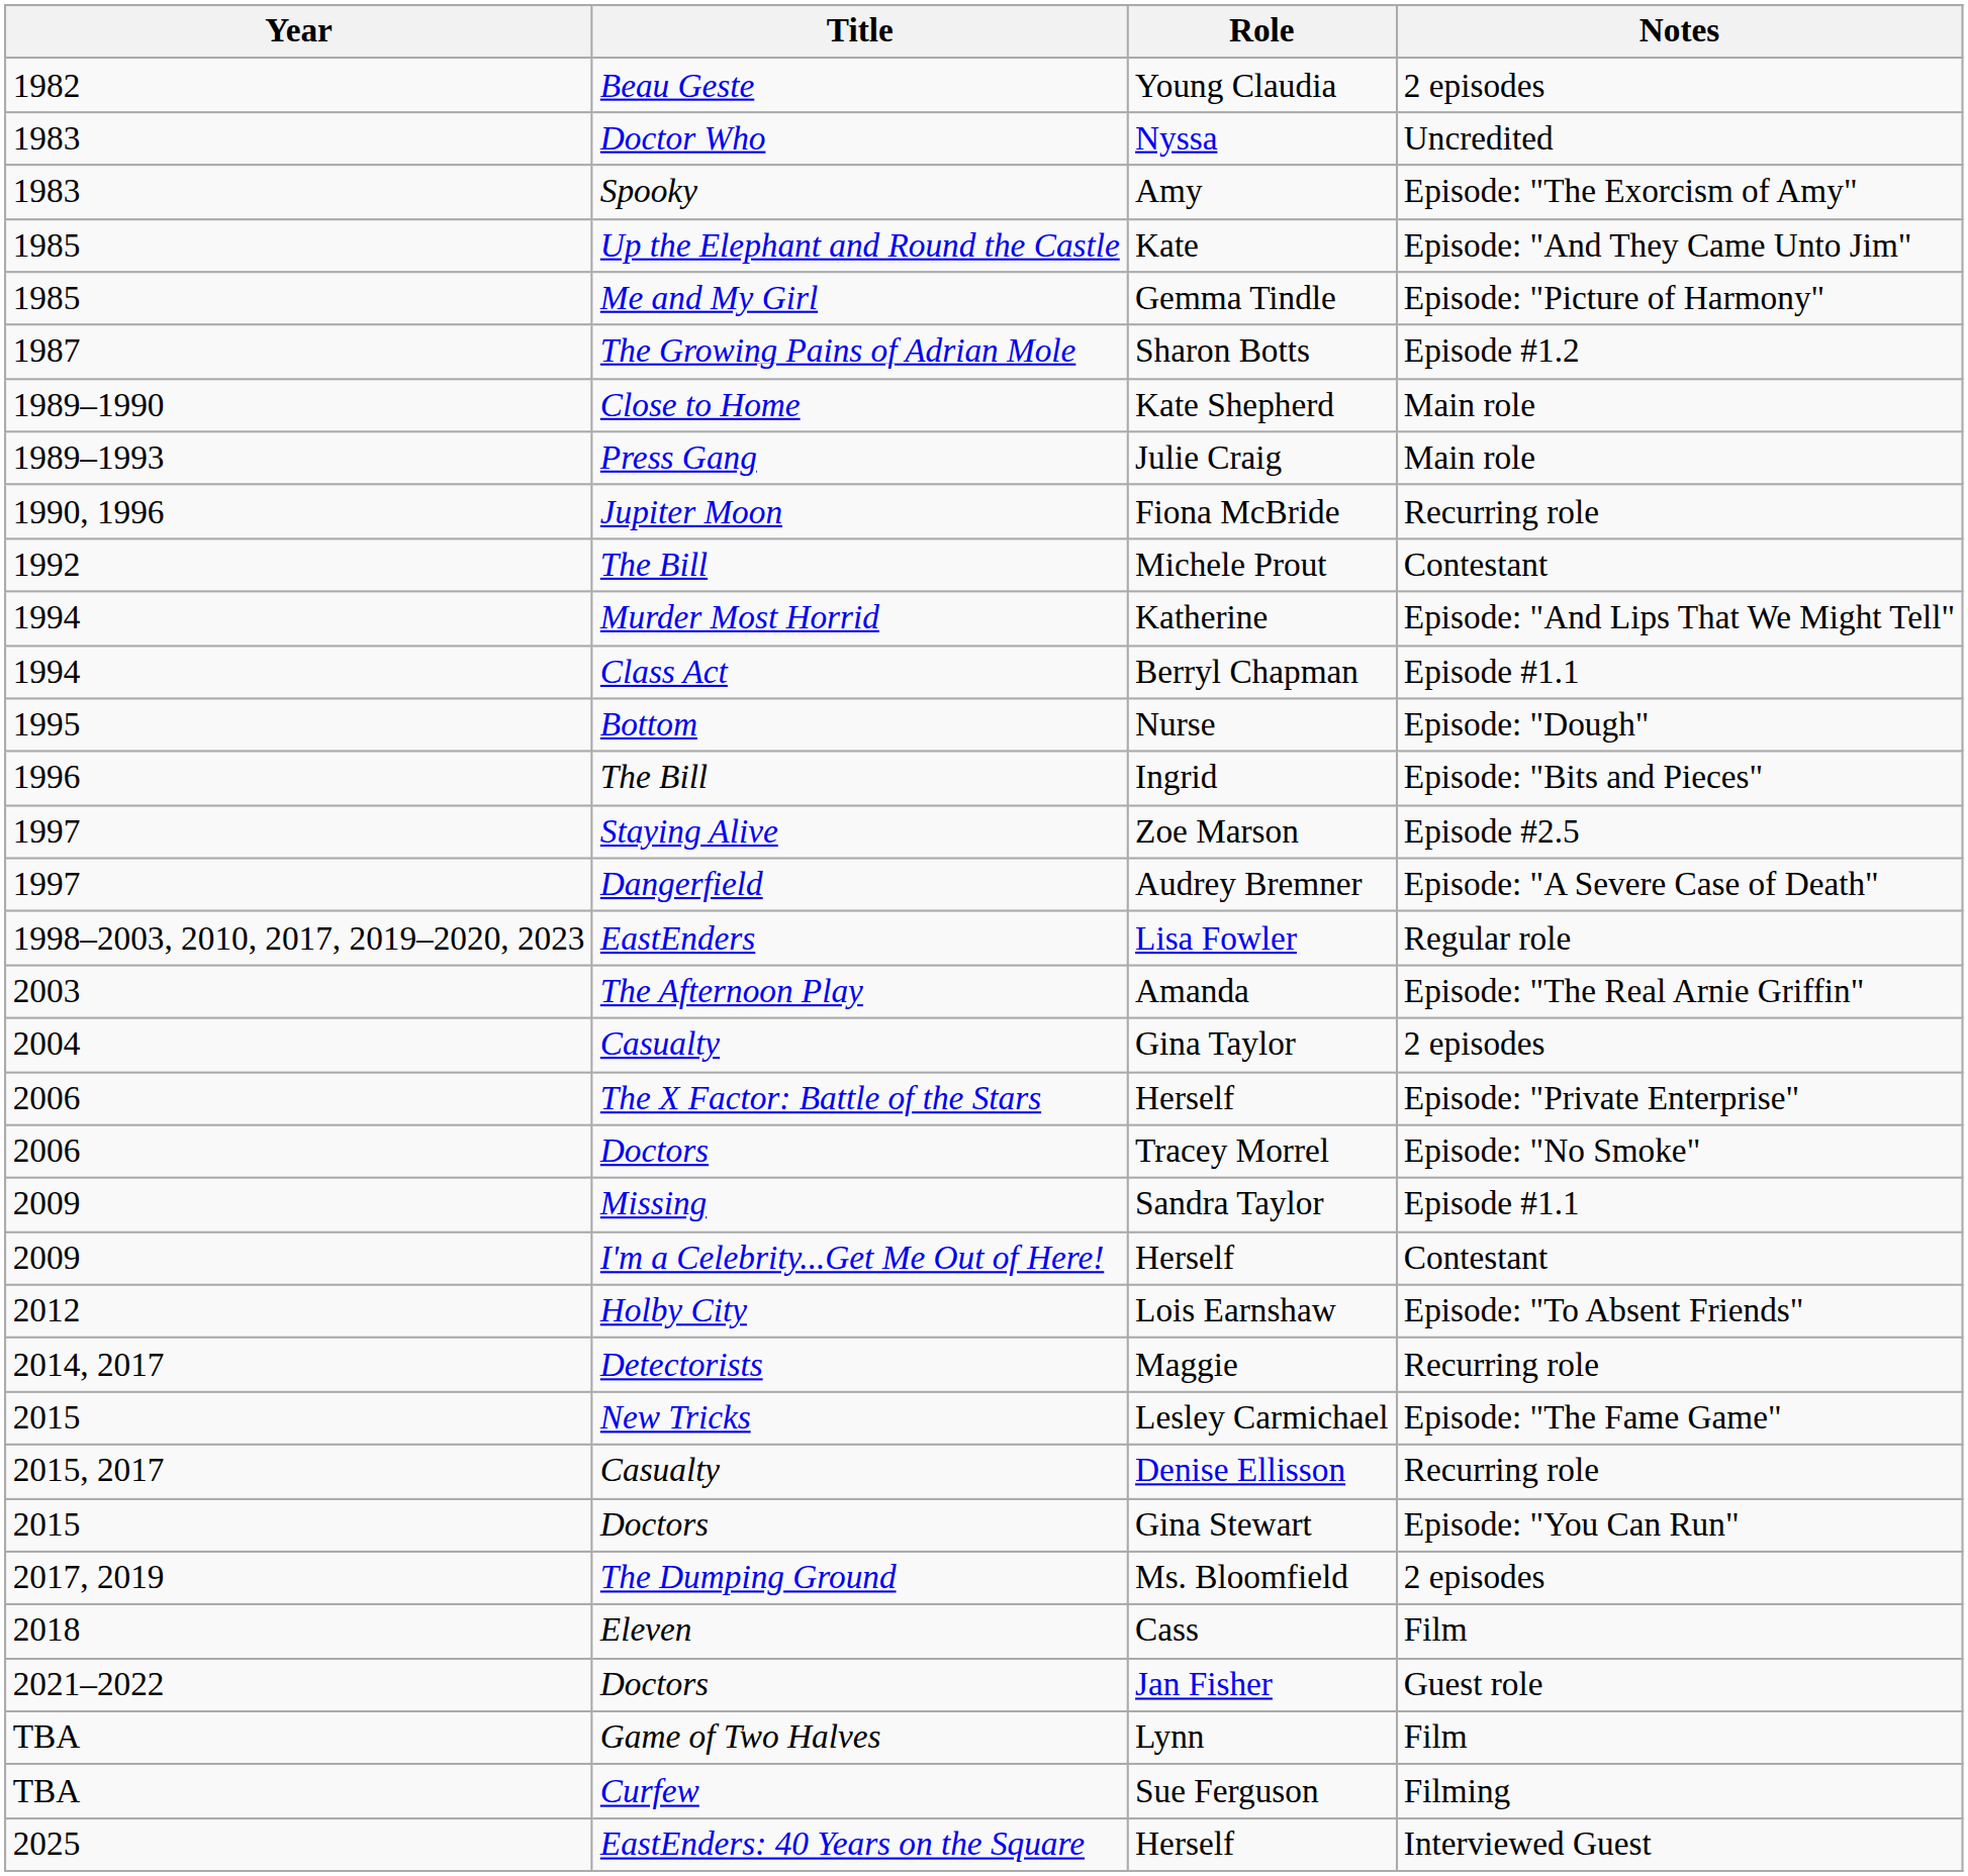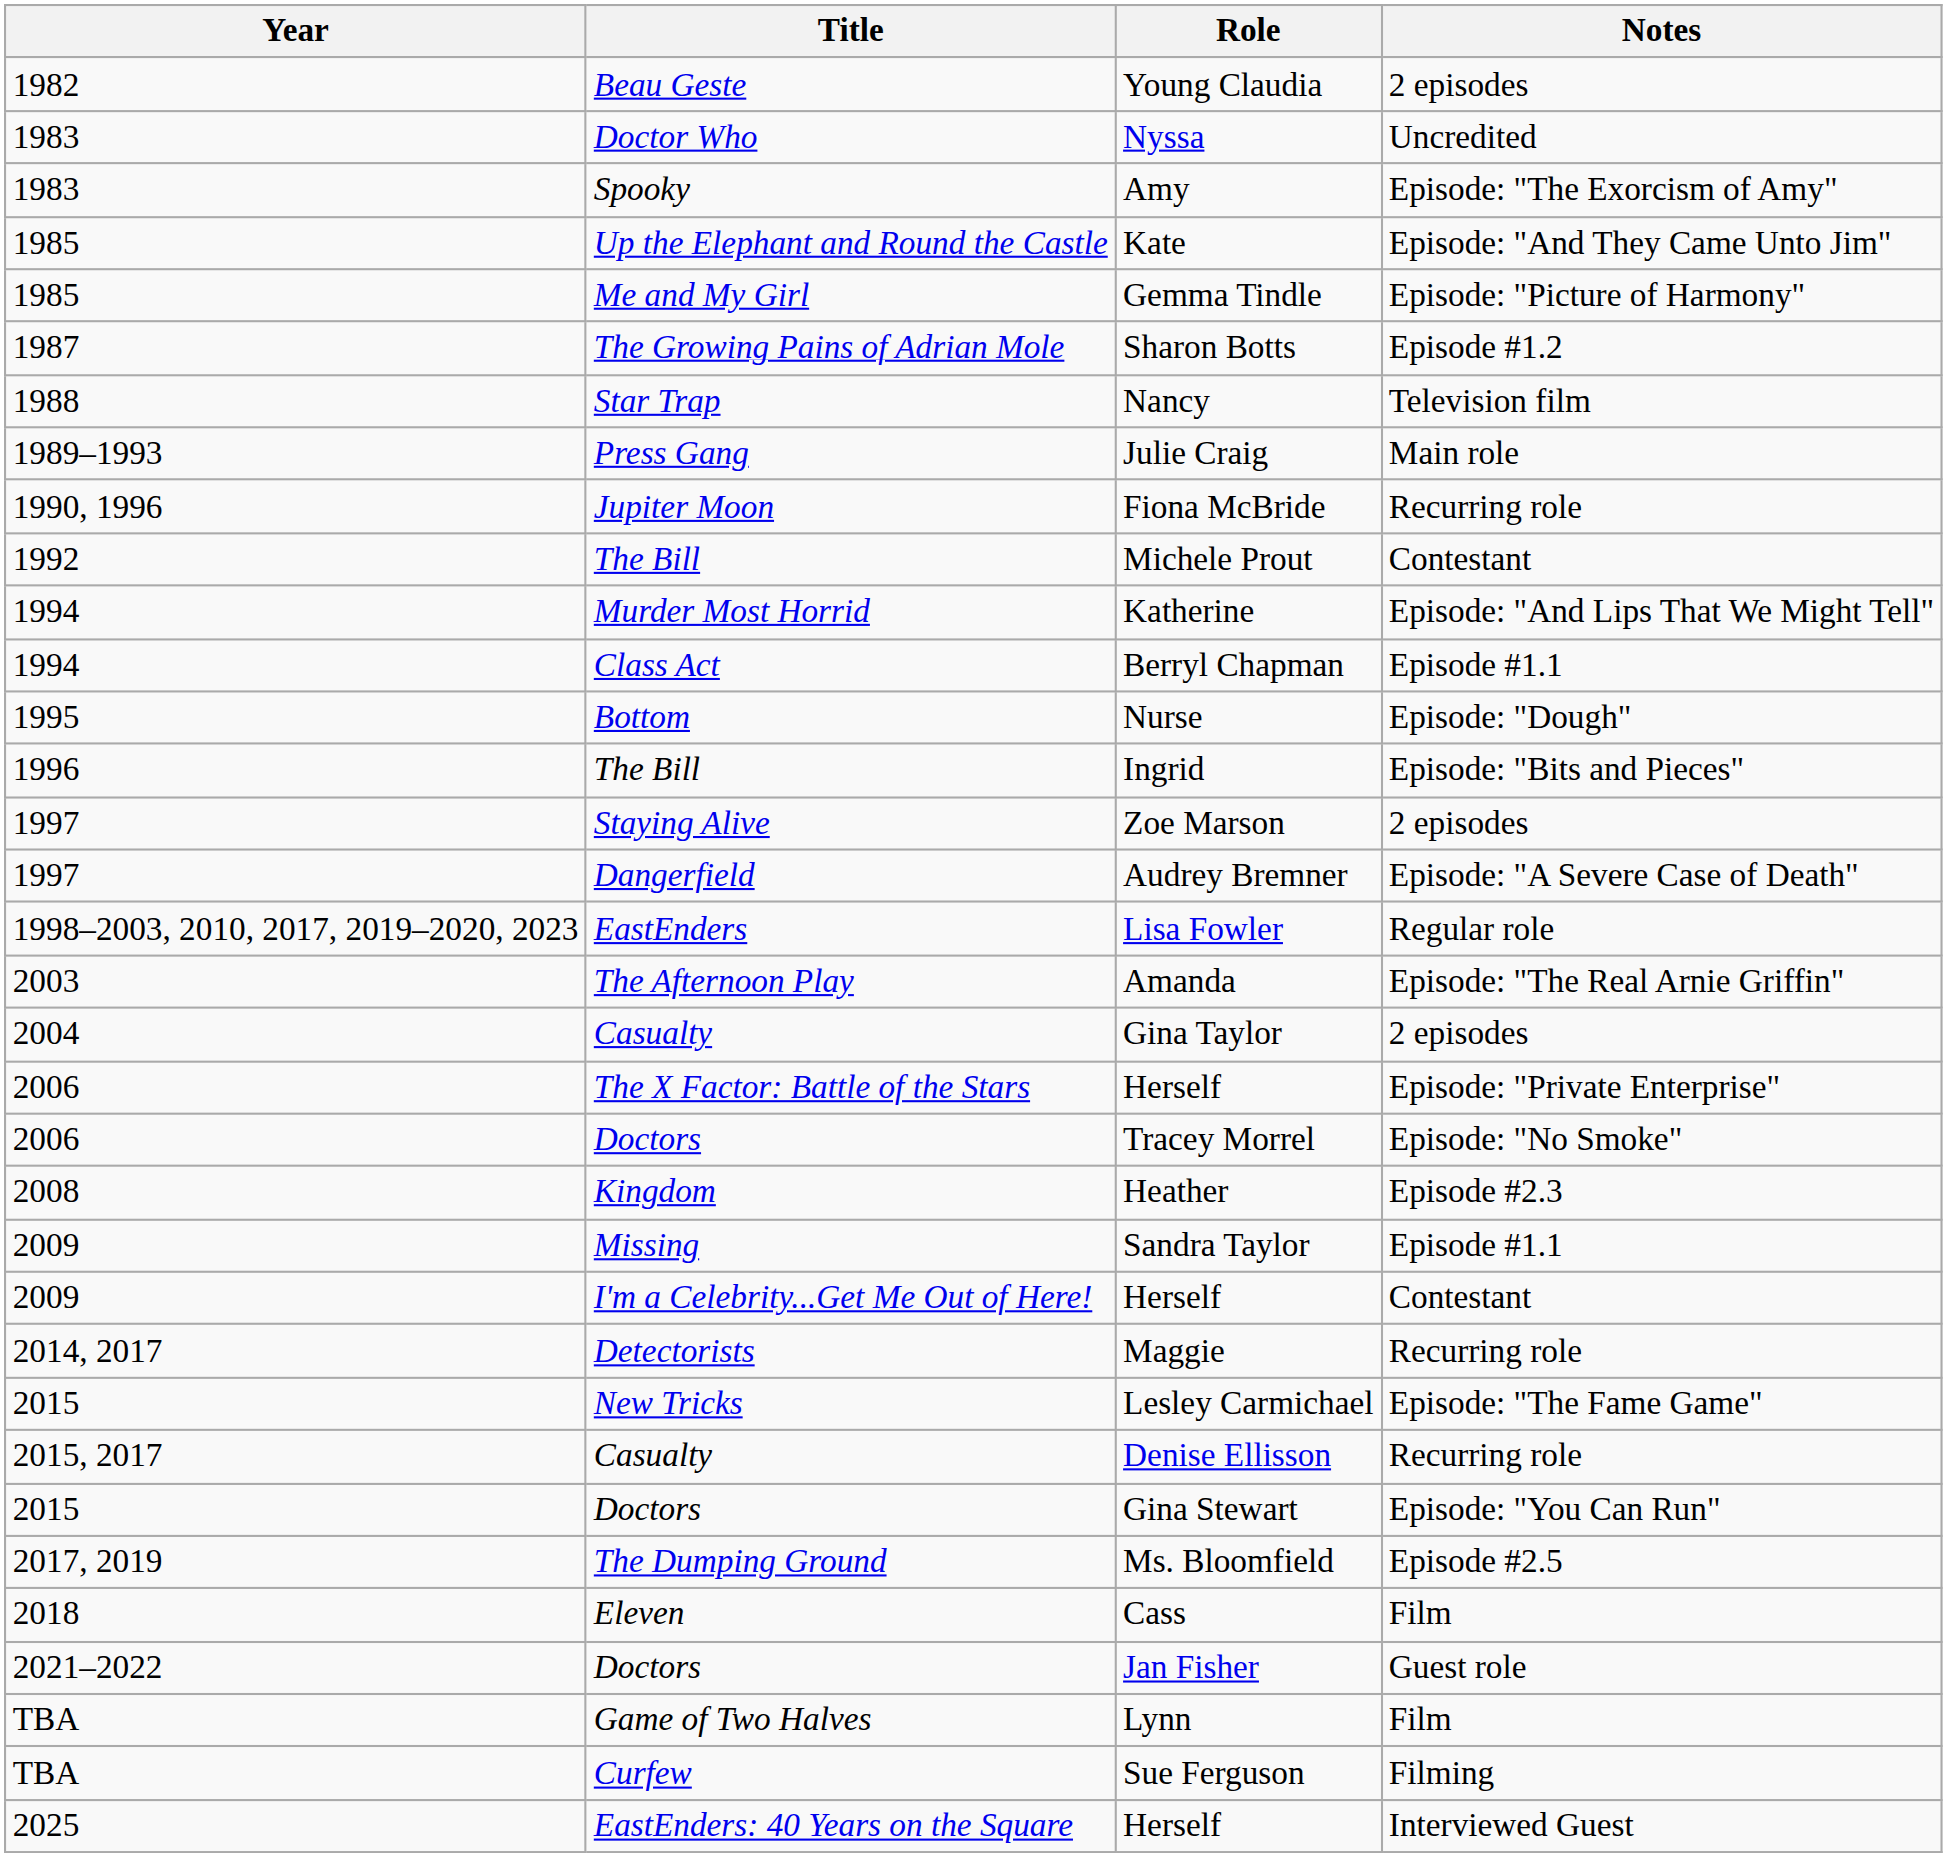 <table class="wikitable">
 <tr>
 <th>Year</th>
 <th>Title</th>
 <th>Role</th>
 <th>Notes</th>
 </tr>
 <tr>
 <td>1982</td>
 <td><em><a href='#'>Beau Geste</a></em></td>
 <td>Young Claudia</td>
 <td>2 episodes</td>
 </tr>
 <tr>
 <td>1983</td>
 <td><em><a href='#'>Doctor Who</a></em></td>
 <td><a href='#'>Nyssa</a></td>
 <td>Uncredited</td>
 </tr>
 <tr>
 <td>1983</td>
 <td><em>Spooky</em></td>
 <td>Amy</td>
 <td>Episode: "The Exorcism of Amy"</td>
 </tr>
 <tr>
 <td>1985</td>
 <td><em><a href='#'>Up the Elephant and Round the Castle</a></em></td>
 <td>Kate</td>
 <td>Episode: "And They Came Unto Jim"</td>
 </tr>
 <tr>
 <td>1985</td>
 <td><em><a href='#'>Me and My Girl</a></em></td>
 <td>Gemma Tindle</td>
 <td>Episode: "Picture of Harmony"</td>
 </tr>
 <tr>
 <td>1987</td>
 <td><em><a href='#'>The Growing Pains of Adrian Mole</a></em></td>
 <td>Sharon Botts</td>
 <td>Episode #1.2</td>
 </tr>
 <tr>
-<td>1989–1990</td>
-<td><em><a href='#'>Close to Home</a></em></td>
-<td>Kate Shepherd</td>
-<td>Main role</td>
+<td>1988</td>
+<td><em><a href='#'>Star Trap</a></em></td>
+<td>Nancy</td>
+<td>Television film</td>
 </tr>
 <tr>
 <td>1989–1993</td>
 <td><em><a href='#'>Press Gang</a></em></td>
 <td>Julie Craig</td>
 <td>Main role</td>
 </tr>
 <tr>
 <td>1990, 1996</td>
 <td><em><a href='#'>Jupiter Moon</a></em></td>
 <td>Fiona McBride</td>
 <td>Recurring role</td>
 </tr>
 <tr>
 <td>1992</td>
 <td><em><a href='#'>The Bill</a></em></td>
 <td>Michele Prout</td>
 <td>Contestant</td>
 </tr>
 <tr>
 <td>1994</td>
 <td><em><a href='#'>Murder Most Horrid</a></em></td>
 <td>Katherine</td>
 <td>Episode: "And Lips That We Might Tell"</td>
 </tr>
 <tr>
 <td>1994</td>
 <td><em><a href='#'>Class Act</a></em></td>
 <td>Berryl Chapman</td>
 <td>Episode #1.1</td>
 </tr>
 <tr>
 <td>1995</td>
 <td><em><a href='#'>Bottom</a></em></td>
 <td>Nurse</td>
 <td>Episode: "Dough"</td>
 </tr>
 <tr>
 <td>1996</td>
 <td><em>The Bill</em></td>
 <td>Ingrid</td>
 <td>Episode: "Bits and Pieces"</td>
 </tr>
 <tr>
 <td>1997</td>
 <td><em><a href='#'>Staying Alive</a></em></td>
 <td>Zoe Marson</td>
-<td>Episode #2.5</td>
+<td>2 episodes</td>
 </tr>
 <tr>
 <td>1997</td>
 <td><em><a href='#'>Dangerfield</a></em></td>
 <td>Audrey Bremner</td>
 <td>Episode: "A Severe Case of Death"</td>
 </tr>
 <tr>
 <td>1998–2003, 2010, 2017, 2019–2020, 2023</td>
 <td><em><a href='#'>EastEnders</a></em></td>
 <td><a href='#'>Lisa Fowler</a></td>
 <td>Regular role</td>
 </tr>
 <tr>
 <td>2003</td>
 <td><em><a href='#'>The Afternoon Play</a></em></td>
 <td>Amanda</td>
 <td>Episode: "The Real Arnie Griffin"</td>
 </tr>
 <tr>
 <td>2004</td>
 <td><em><a href='#'>Casualty</a></em></td>
 <td>Gina Taylor</td>
 <td>2 episodes</td>
 </tr>
 <tr>
 <td>2006</td>
 <td><em><a href='#'>The X Factor: Battle of the Stars</a></em></td>
 <td>Herself</td>
 <td>Episode: "Private Enterprise"</td>
 </tr>
 <tr>
 <td>2006</td>
 <td><em><a href='#'>Doctors</a></em></td>
 <td>Tracey Morrel</td>
 <td>Episode: "No Smoke"</td>
 </tr>
 <tr>
+<td>2008</td>
+<td><em><a href='#'>Kingdom</a></em></td>
+<td>Heather</td>
+<td>Episode #2.3</td>
+</tr>
+<tr>
 <td>2009</td>
 <td><em><a href='#'>Missing</a></em></td>
 <td>Sandra Taylor</td>
 <td>Episode #1.1</td>
 </tr>
 <tr>
 <td>2009</td>
 <td><em><a href='#'>I'm a Celebrity...Get Me Out of Here!</a></em></td>
 <td>Herself</td>
 <td>Contestant</td>
-</tr>
-<tr>
-<td>2012</td>
-<td><em><a href='#'>Holby City</a></em></td>
-<td>Lois Earnshaw</td>
-<td>Episode: "To Absent Friends"</td>
 </tr>
 <tr>
 <td>2014, 2017</td>
 <td><em><a href='#'>Detectorists</a></em></td>
 <td>Maggie</td>
 <td>Recurring role</td>
 </tr>
 <tr>
 <td>2015</td>
 <td><em><a href='#'>New Tricks</a></em></td>
 <td>Lesley Carmichael</td>
 <td>Episode: "The Fame Game"</td>
 </tr>
 <tr>
 <td>2015, 2017</td>
 <td><em>Casualty</em></td>
 <td><a href='#'>Denise Ellisson</a></td>
 <td>Recurring role</td>
 </tr>
 <tr>
 <td>2015</td>
 <td><em>Doctors</em></td>
 <td>Gina Stewart</td>
 <td>Episode: "You Can Run"</td>
 </tr>
 <tr>
 <td>2017, 2019</td>
 <td><em><a href='#'>The Dumping Ground</a></em></td>
 <td>Ms. Bloomfield</td>
-<td>2 episodes</td>
+<td>Episode #2.5</td>
 </tr>
 <tr>
 <td>2018</td>
 <td><em>Eleven</em></td>
 <td>Cass</td>
 <td>Film</td>
 </tr>
 <tr>
 <td>2021–2022</td>
 <td><em>Doctors</em></td>
 <td><a href='#'>Jan Fisher</a></td>
 <td>Guest role</td>
 </tr>
 <tr>
 <td>TBA</td>
 <td><em>Game of Two Halves</em></td>
 <td>Lynn</td>
 <td>Film</td>
 </tr>
 <tr>
 <td>TBA</td>
 <td><em><a href='#'>Curfew</a></em></td>
 <td>Sue Ferguson</td>
 <td>Filming</td>
 </tr>
 <tr>
 <td>2025</td>
 <td><em><a href='#'>EastEnders: 40 Years on the Square</a></em></td>
 <td>Herself</td>
 <td>Interviewed Guest</td>
 </tr>
 </table>
